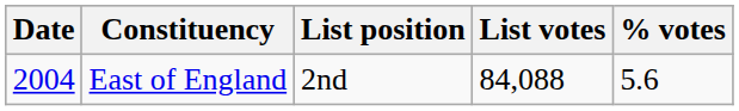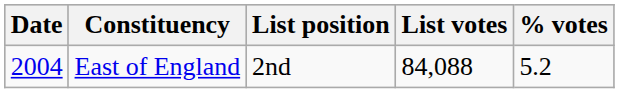 <table class="wikitable">
 <tr>
 <th>Date</th>
 <th>Constituency</th>
 <th>List position</th>
 <th>List votes</th>
 <th>% votes</th>
 </tr>
 <tr>
 <td><a href='#'>2004</a></td>
 <td><a href='#'>East of England</a></td>
 <td>2nd</td>
 <td>84,088</td>
-<td>5.6</td>
+<td>5.2</td>
 </tr>
 </table>
